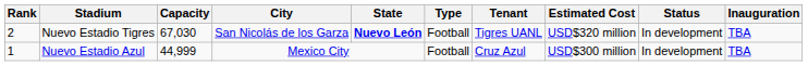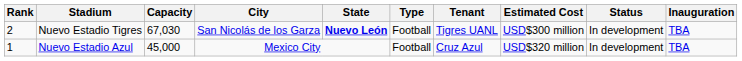 <table class="wikitable sortable">
 <tr>
 <th>Rank</th>
 <th>Stadium</th>
 <th>Capacity</th>
 <th>City</th>
 <th>State</th>
 <th>Type</th>
 <th>Tenant</th>
 <th>Estimated Cost</th>
 <th>Status</th>
 <th>Inauguration</th>
 </tr>
 <tr>
 <td>2</td>
 <td>Nuevo Estadio Tigres</td>
 <td>67,030</td>
 <td><a href='#'>San Nicolás de los Garza</a></td>
 <td><strong><a href='#'>Nuevo León</a></strong></td>
 <td>Football</td>
 <td><a href='#'>Tigres UANL</a></td>
-<td><a href='#'>USD</a>$320 million</td>
+<td><a href='#'>USD</a>$300 million</td>
 <td>In development</td>
 <td><a href='#'>TBA</a></td>
 </tr>
 <tr>
 <td>1</td>
 <td><a href='#'>Nuevo Estadio Azul</a></td>
-<td>44,999</td>
+<td>45,000</td>
 <td colspan="2" style="text-align:center;"><a href='#'>Mexico City</a></td>
 <td>Football</td>
 <td><a href='#'>Cruz Azul</a></td>
-<td><a href='#'>USD</a>$300 million</td>
+<td><a href='#'>USD</a>$320 million</td>
 <td>In development</td>
 <td><a href='#'>TBA</a></td>
 </tr>
 </table>
